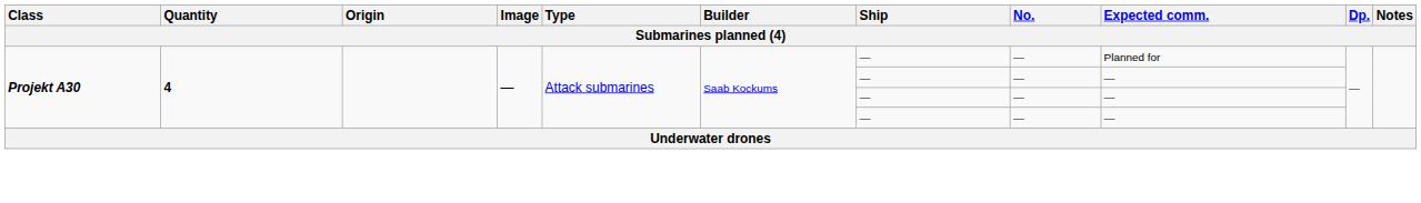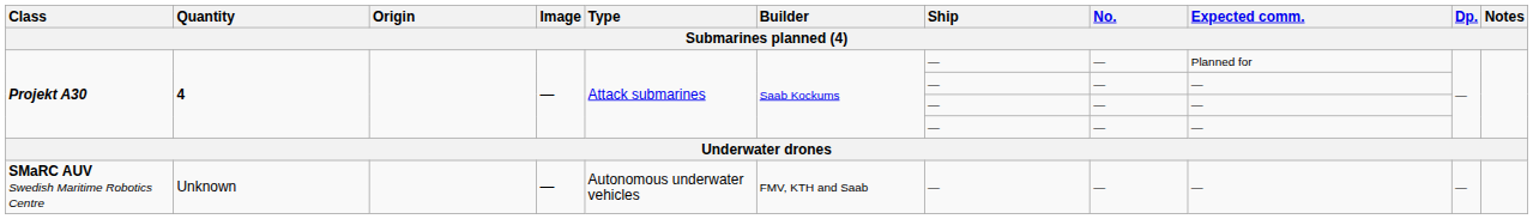 <table class="wikitable" style="font-size: 92%;">
 <tr>
 <th style="text-align: left; width:12%;">Class</th>
 <th style="text-align: left; width:14%;">Quantity</th>
 <th style="text-align: left; width:12%;">Origin</th>
 <th style="text-align: left">Image</th>
 <th style="text-align: left; width:12%;">Type</th>
 <th style="text-align: left; width:12%;">Builder</th>
 <th style="text-align: left; width:12%;">Ship</th>
 <th style="text-align: left; width:7%;"><a href='#'>No.</a></th>
 <th style="text-align: left; width:20%;"><a href='#'>Expected comm.</a></th>
 <th style="text-align: left; width:12%;"><a href='#'>Dp.</a></th>
 <th style="text-align: left; width:12%;">Notes</th>
 </tr>
 <tr>
 <th colspan="11">Submarines planned (4)</th>
 </tr>
 <tr>
 <td rowspan="4"><strong><em>Projekt A30</em></strong></td>
 <td rowspan="4"><strong>4</strong></td>
 <td rowspan="4"></td>
 <td rowspan="4">—</td>
 <td rowspan="4"><a href='#'>Attack submarines</a></td>
 <td rowspan="4"><small><a href='#'>Saab Kockums</a></small></td>
 <td><small>—</small></td>
 <td><small>—</small></td>
 <td><small>Planned for </small></td>
 <td rowspan="4"><small>—</small></td>
 <td rowspan="4"></td>
 </tr>
 <tr>
 <td><small>—</small></td>
 <td><small>—</small></td>
 <td><small>—</small></td>
 </tr>
 <tr>
 <td><small>—</small></td>
 <td><small>—</small></td>
 <td><small>—</small></td>
 </tr>
 <tr>
 <td><small>—</small></td>
 <td><small>—</small></td>
 <td><small>—</small></td>
 </tr>
 <tr>
 <th colspan="11">Underwater drones</th>
 </tr>
+<tr>
+<td><strong>SMaRC AUV</strong><br><em><small>Swedish Maritime Robotics Centre</small></em></td>
+<td>Unknown</td>
+<td></td>
+<td>—</td>
+<td>Autonomous underwater vehicles</td>
+<td><small>FMV, KTH and Saab</small></td>
+<td><small>—</small></td>
+<td><small>—</small></td>
+<td><small>—</small></td>
+<td><small>—</small></td>
+<td></td>
+</tr>
 </table>
